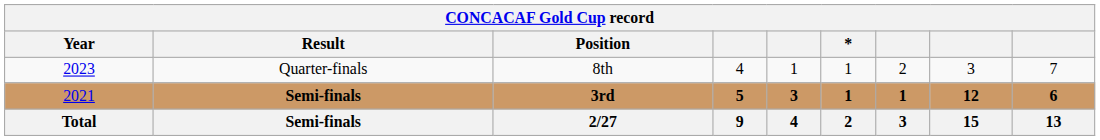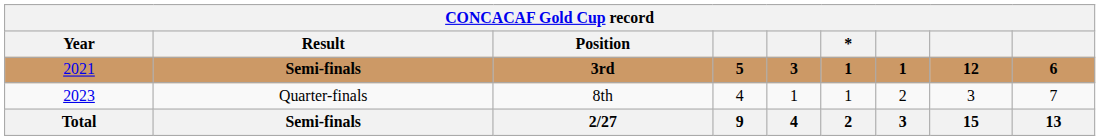 <table class="wikitable" class="wikitable" style="font-size:90%; text-align:center; width:50%">
 <tr>
 <th colspan=9><a href='#'>CONCACAF Gold Cup</a> record</th>
 </tr>
 <tr>
 <th>Year</th>
 <th>Result</th>
 <th>Position</th>
 <th></th>
 <th></th>
 <th>*</th>
 <th></th>
 <th></th>
 <th></th>
 </tr>
+<tr style="background:#c96;">
+<td> <a href='#'>2021</a></td>
+<td><strong>Semi-finals</strong></td>
+<td><strong>3rd</strong></td>
+<td><strong>5</strong></td>
+<td><strong>3</strong></td>
+<td><strong>1</strong></td>
+<td><strong>1</strong></td>
+<td><strong>12</strong></td>
+<td><strong>6</strong></td>
+</tr>
 <tr>
 <td>  <a href='#'>2023</a></td>
 <td>Quarter-finals</td>
 <td>8th</td>
 <td>4</td>
 <td>1</td>
 <td>1</td>
 <td>2</td>
 <td>3</td>
 <td>7</td>
-</tr>
-<tr style="background:#c96;">
-<td> <a href='#'>2021</a></td>
-<td><strong>Semi-finals</strong></td>
-<td><strong>3rd</strong></td>
-<td><strong>5</strong></td>
-<td><strong>3</strong></td>
-<td><strong>1</strong></td>
-<td><strong>1</strong></td>
-<td><strong>12</strong></td>
-<td><strong>6</strong></td>
 </tr>
 <tr>
 <th>Total</th>
 <th>Semi-finals</th>
 <th>2/27</th>
 <th>9</th>
 <th>4</th>
 <th>2</th>
 <th>3</th>
 <th>15</th>
 <th>13</th>
 </tr>
 </table>
